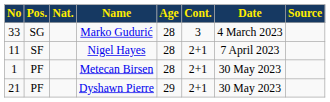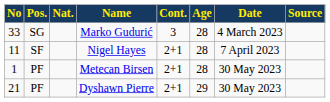 <table class="wikitable sortable" style="text-align:center;">
 <tr>
 <th style="color:#FFED00; background:#163962;">No</th>
 <th style="color:#FFED00; background:#163962;">Pos.</th>
 <th style="color:#FFED00; background:#163962;">Nat.</th>
 <th style="color:#FFED00; background:#163962;">Name</th>
+<th style="color:#FFED00; background:#163962;">Cont.</th>
 <th style="color:#FFED00; background:#163962;">Age</th>
-<th style="color:#FFED00; background:#163962;">Cont.</th>
 <th style="color:#FFED00; background:#163962;">Date</th>
 <th style="color:#FFED00; background:#163962;">Source</th>
 </tr>
 <tr>
 <td>33</td>
 <td>SG</td>
 <td></td>
 <td><a href='#'>Marko Gudurić</a></td>
+<td>3</td>
 <td>28</td>
-<td>3</td>
 <td>4 March 2023</td>
 <td></td>
 </tr>
 <tr>
 <td>11</td>
 <td>SF</td>
 <td></td>
 <td><a href='#'>Nigel Hayes</a></td>
+<td>2+1</td>
 <td>28</td>
-<td>2+1</td>
 <td>7 April 2023</td>
 <td></td>
 </tr>
 <tr>
 <td>1</td>
 <td>PF</td>
 <td></td>
 <td><a href='#'>Metecan Birsen</a></td>
+<td>2+1</td>
 <td>28</td>
-<td>2+1</td>
 <td>30 May 2023</td>
 <td></td>
 </tr>
 <tr>
 <td>21</td>
 <td>PF</td>
 <td></td>
 <td><a href='#'>Dyshawn Pierre</a></td>
+<td>2+1</td>
 <td>29</td>
-<td>2+1</td>
 <td>30 May 2023</td>
 <td></td>
 </tr>
 </table>
